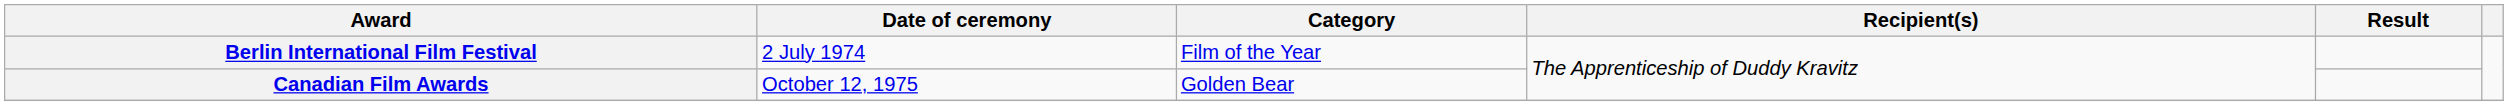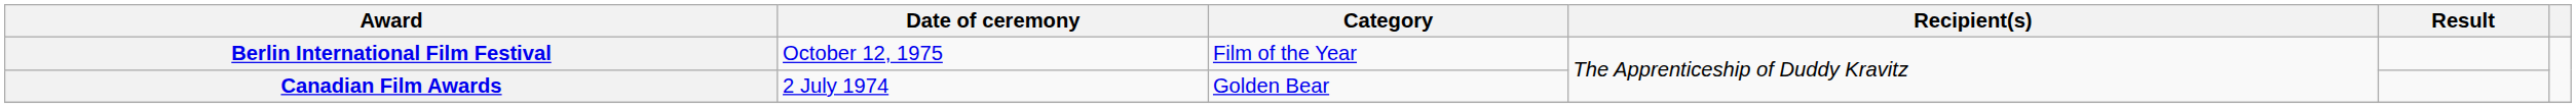 <table class="wikitable sortable plainrowheaders" style="width: 100%;">
 <tr>
 <th scope="col">Award</th>
 <th scope="col">Date of ceremony</th>
 <th scope="col">Category</th>
 <th scope="col">Recipient(s)</th>
 <th scope="col">Result</th>
 <th scope="col" class="unsortable"></th>
 </tr>
 <tr>
 <th scope="row"><a href='#'>Berlin International Film Festival</a></th>
-<td><a href='#'>2 July 1974</a></td>
+<td><a href='#'>October 12, 1975</a></td>
 <td><a href='#'>Film of the Year</a></td>
 <td rowspan="2"><em>The Apprenticeship of Duddy Kravitz</em></td>
 <td></td>
 <td rowspan="2" align="center"></td>
 </tr>
 <tr>
 <th scope="row"><a href='#'>Canadian Film Awards</a></th>
-<td><a href='#'>October 12, 1975</a></td>
+<td><a href='#'>2 July 1974</a></td>
 <td><a href='#'>Golden Bear</a></td>
 <td></td>
 </tr>
 <tr>
 </tr>
 </table>
